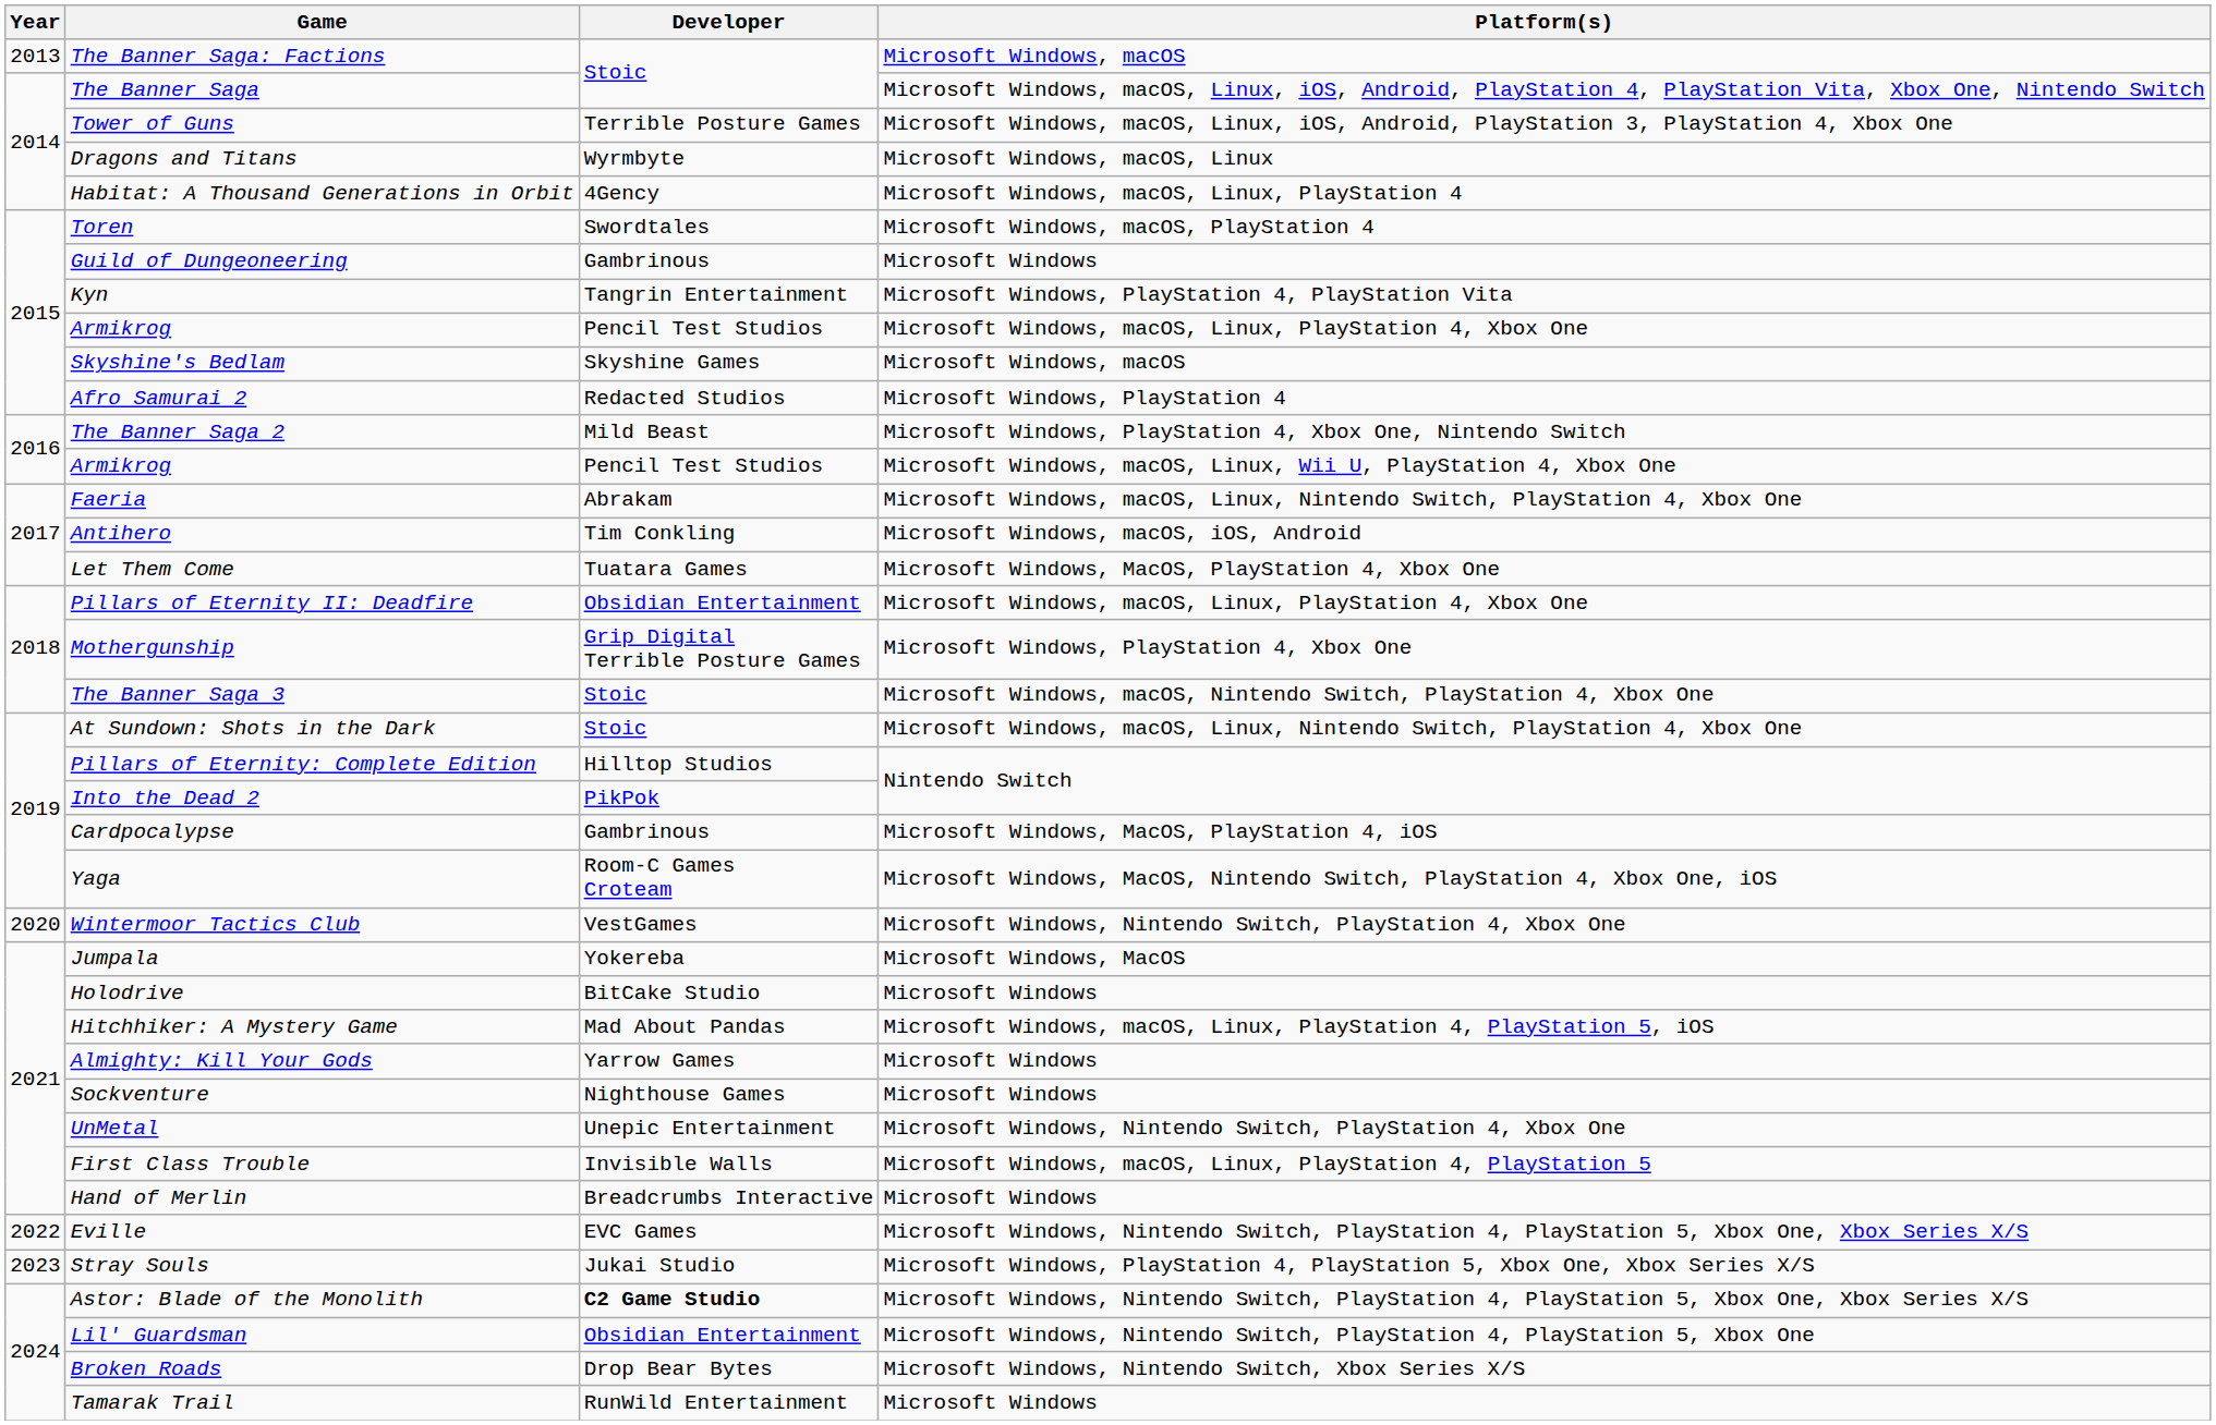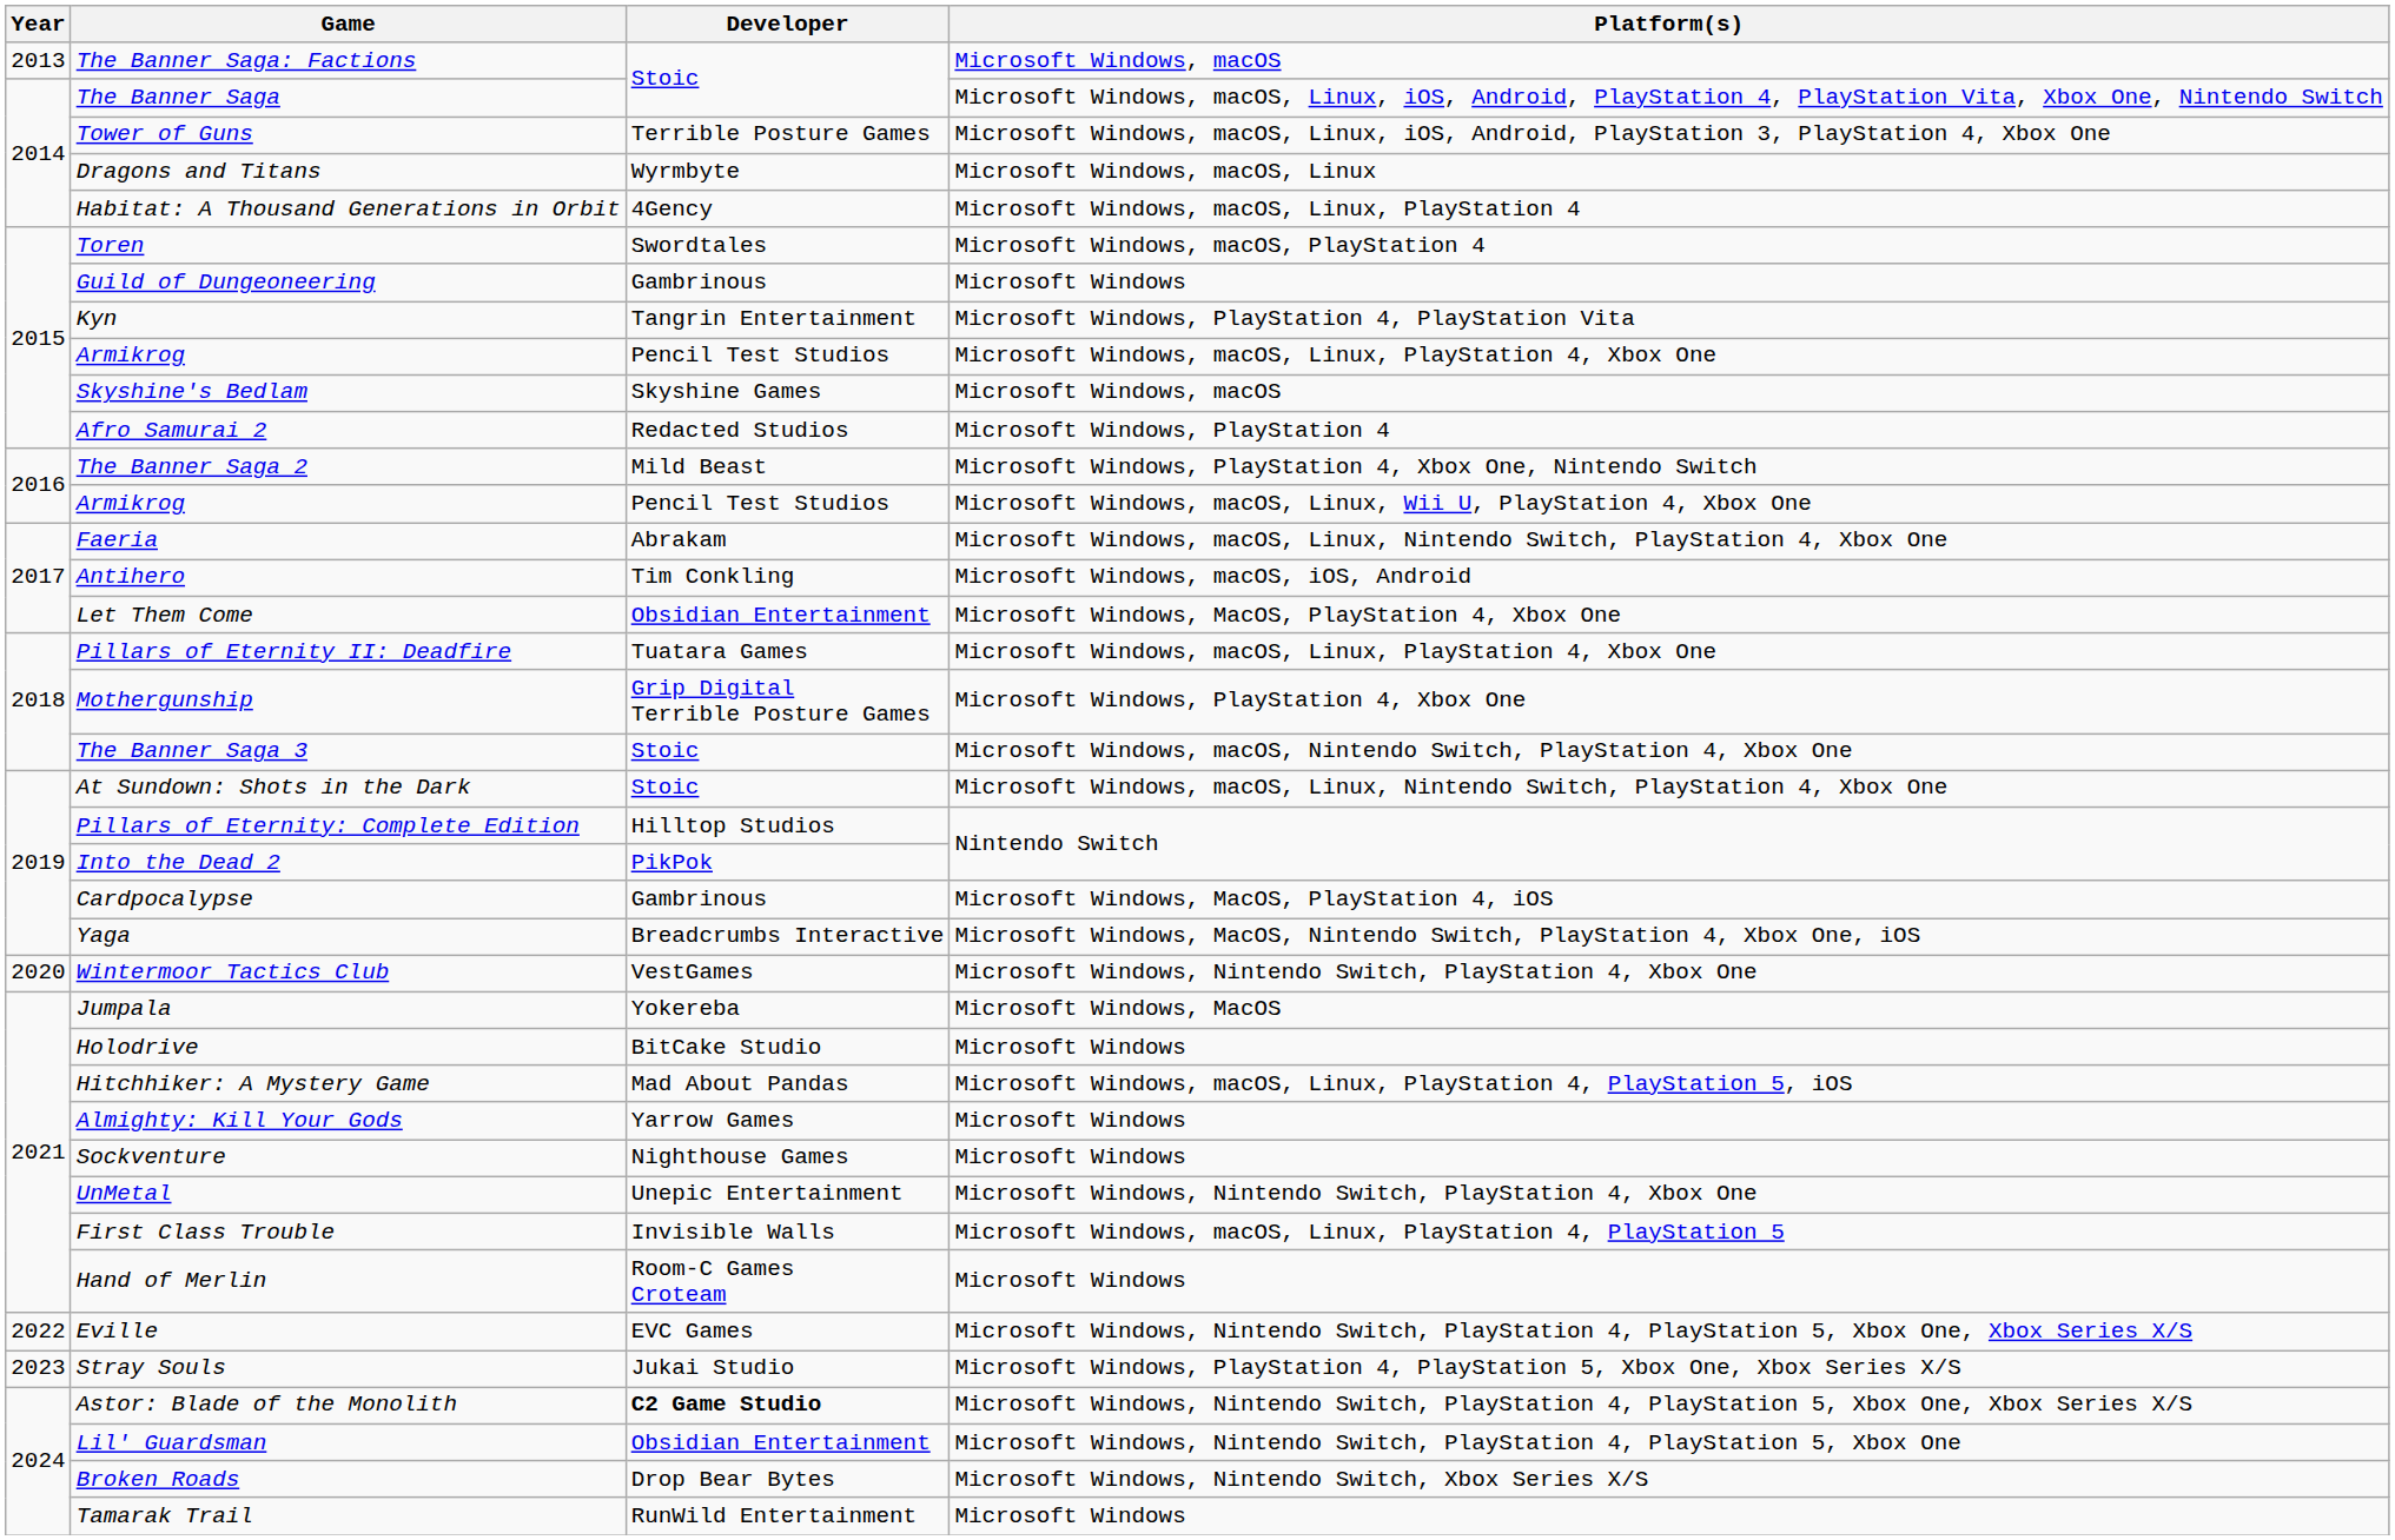 <table class="wikitable sortable">
 <tr>
 <th>Year</th>
 <th>Game</th>
 <th>Developer</th>
 <th>Platform(s)</th>
 </tr>
 <tr>
 <td>2013</td>
 <td><em><a href='#'>The Banner Saga: Factions</a></em></td>
 <td rowspan="2"><a href='#'>Stoic</a></td>
 <td><a href='#'>Microsoft Windows</a>, <a href='#'>macOS</a></td>
 </tr>
 <tr>
 <td rowspan="4">2014</td>
 <td><em><a href='#'>The Banner Saga</a></em></td>
 <td>Microsoft Windows, macOS, <a href='#'>Linux</a>, <a href='#'>iOS</a>, <a href='#'>Android</a>, <a href='#'>PlayStation 4</a>, <a href='#'>PlayStation Vita</a>, <a href='#'>Xbox One</a>, <a href='#'>Nintendo Switch</a></td>
 </tr>
 <tr>
 <td><em><a href='#'>Tower of Guns</a></em></td>
 <td>Terrible Posture Games</td>
 <td>Microsoft Windows, macOS, Linux, iOS, Android, PlayStation 3, PlayStation 4, Xbox One</td>
 </tr>
 <tr>
 <td><em>Dragons and Titans</em></td>
 <td>Wyrmbyte</td>
 <td>Microsoft Windows, macOS, Linux</td>
 </tr>
 <tr>
 <td><em>Habitat: A Thousand Generations in Orbit</em></td>
 <td>4Gency</td>
 <td>Microsoft Windows, macOS, Linux, PlayStation 4</td>
 </tr>
 <tr>
 <td rowspan="6">2015</td>
 <td><em><a href='#'>Toren</a></em></td>
 <td>Swordtales</td>
 <td>Microsoft Windows, macOS, PlayStation 4</td>
 </tr>
 <tr>
 <td><em><a href='#'>Guild of Dungeoneering</a></em></td>
 <td>Gambrinous</td>
 <td>Microsoft Windows</td>
 </tr>
 <tr>
 <td><em>Kyn</em></td>
 <td>Tangrin Entertainment</td>
 <td>Microsoft Windows, PlayStation 4, PlayStation Vita</td>
 </tr>
 <tr>
 <td><em><a href='#'>Armikrog</a></em></td>
 <td>Pencil Test Studios</td>
 <td>Microsoft Windows, macOS, Linux, PlayStation 4, Xbox One</td>
 </tr>
 <tr>
 <td><em><a href='#'>Skyshine's Bedlam</a></em></td>
 <td>Skyshine Games</td>
 <td>Microsoft Windows, macOS</td>
 </tr>
 <tr>
 <td><em><a href='#'>Afro Samurai 2</a></em></td>
 <td>Redacted Studios</td>
 <td>Microsoft Windows, PlayStation 4</td>
 </tr>
 <tr>
 <td rowspan="2">2016</td>
 <td><em><a href='#'>The Banner Saga 2</a></em></td>
 <td>Mild Beast</td>
 <td>Microsoft Windows, PlayStation 4, Xbox One, Nintendo Switch</td>
 </tr>
 <tr>
 <td><em><a href='#'>Armikrog</a></em></td>
 <td>Pencil Test Studios</td>
 <td>Microsoft Windows, macOS, Linux, <a href='#'>Wii U</a>, PlayStation 4, Xbox One</td>
 </tr>
 <tr>
 <td rowspan="3">2017</td>
 <td><em><a href='#'>Faeria</a></em></td>
 <td>Abrakam</td>
 <td>Microsoft Windows, macOS, Linux, Nintendo Switch, PlayStation 4, Xbox One</td>
 </tr>
 <tr>
 <td><em><a href='#'>Antihero</a></em></td>
 <td>Tim Conkling</td>
 <td>Microsoft Windows, macOS, iOS, Android</td>
 </tr>
 <tr>
 <td><em>Let Them Come</em></td>
-<td>Tuatara Games</td>
+<td><a href='#'>Obsidian Entertainment</a></td>
 <td>Microsoft Windows, MacOS, PlayStation 4, Xbox One</td>
 </tr>
 <tr>
 <td rowspan="3">2018</td>
 <td><em><a href='#'>Pillars of Eternity II: Deadfire</a></em></td>
-<td><a href='#'>Obsidian Entertainment</a></td>
+<td>Tuatara Games</td>
 <td>Microsoft Windows, macOS, Linux, PlayStation 4, Xbox One</td>
 </tr>
 <tr>
 <td><em><a href='#'>Mothergunship</a></em></td>
 <td><a href='#'>Grip Digital</a> <br>Terrible Posture Games</td>
 <td>Microsoft Windows, PlayStation 4, Xbox One</td>
 </tr>
 <tr>
 <td><em><a href='#'>The Banner Saga 3</a></em></td>
 <td><a href='#'>Stoic</a></td>
 <td>Microsoft Windows, macOS, Nintendo Switch, PlayStation 4, Xbox One</td>
 </tr>
 <tr>
 <td rowspan="5">2019</td>
 <td><em>At Sundown: Shots in the Dark</em></td>
 <td><a href='#'>Stoic</a></td>
 <td>Microsoft Windows, macOS, Linux, Nintendo Switch, PlayStation 4, Xbox One</td>
 </tr>
 <tr>
 <td><em><a href='#'>Pillars of Eternity: Complete Edition</a></em></td>
 <td>Hilltop Studios</td>
 <td rowspan="2">Nintendo Switch</td>
 </tr>
 <tr>
 <td><em><a href='#'>Into the Dead 2</a></em></td>
 <td><a href='#'>PikPok</a></td>
 </tr>
 <tr>
 <td><em>Cardpocalypse</em></td>
 <td>Gambrinous</td>
 <td>Microsoft Windows, MacOS, PlayStation 4, iOS</td>
 </tr>
 <tr>
 <td><em>Yaga</em></td>
-<td>Room-C Games <br><a href='#'>Croteam</a></td>
+<td>Breadcrumbs Interactive</td>
 <td>Microsoft Windows, MacOS, Nintendo Switch, PlayStation 4, Xbox One, iOS</td>
 </tr>
 <tr>
 <td rowspan="1">2020</td>
 <td><em><a href='#'>Wintermoor Tactics Club</a></em></td>
 <td>VestGames</td>
 <td>Microsoft Windows, Nintendo Switch, PlayStation 4, Xbox One</td>
 </tr>
 <tr>
 <td rowspan="8">2021</td>
 <td><em>Jumpala</em></td>
 <td>Yokereba</td>
 <td>Microsoft Windows, MacOS</td>
 </tr>
 <tr>
 <td><em>Holodrive</em></td>
 <td>BitCake Studio</td>
 <td>Microsoft Windows</td>
 </tr>
 <tr>
 <td><em>Hitchhiker: A Mystery Game</em></td>
 <td>Mad About Pandas</td>
 <td>Microsoft Windows, macOS, Linux, PlayStation 4, <a href='#'>PlayStation 5</a>, iOS</td>
 </tr>
 <tr>
 <td><em><a href='#'>Almighty: Kill Your Gods</a></em></td>
 <td>Yarrow Games</td>
 <td>Microsoft Windows</td>
 </tr>
 <tr>
 <td><em>Sockventure</em></td>
 <td>Nighthouse Games</td>
 <td>Microsoft Windows</td>
 </tr>
 <tr>
 <td><em><a href='#'>UnMetal</a></em></td>
 <td>Unepic Entertainment</td>
 <td>Microsoft Windows, Nintendo Switch, PlayStation 4, Xbox One</td>
 </tr>
 <tr>
 <td><em>First Class Trouble</em></td>
 <td>Invisible Walls</td>
 <td>Microsoft Windows, macOS, Linux, PlayStation 4, <a href='#'>PlayStation 5</a></td>
 </tr>
 <tr>
 <td><em>Hand of Merlin</em></td>
-<td>Breadcrumbs Interactive</td>
+<td>Room-C Games <br><a href='#'>Croteam</a></td>
 <td>Microsoft Windows</td>
 </tr>
 <tr>
 <td rowspan="1">2022</td>
 <td><em>Eville</em></td>
 <td>EVC Games</td>
 <td>Microsoft Windows, Nintendo Switch, PlayStation 4, PlayStation 5, Xbox One, <a href='#'>Xbox Series X/S</a></td>
 </tr>
 <tr>
 <td rowspan="1">2023</td>
 <td><em>Stray Souls</em></td>
 <td>Jukai Studio</td>
 <td>Microsoft Windows, PlayStation 4, PlayStation 5, Xbox One, Xbox Series X/S</td>
 </tr>
 <tr>
 <td rowspan="4">2024</td>
 <td><em>Astor: Blade of the Monolith</em></td>
 <td><strong>C2 Game Studio</strong></td>
 <td>Microsoft Windows, Nintendo Switch, PlayStation 4, PlayStation 5, Xbox One, Xbox Series X/S</td>
 </tr>
 <tr>
 <td><em><a href='#'>Lil' Guardsman</a></em></td>
 <td><a href='#'>Obsidian Entertainment</a></td>
 <td>Microsoft Windows, Nintendo Switch, PlayStation 4, PlayStation 5, Xbox One</td>
 </tr>
 <tr>
 <td><a href='#'><em>Broken Roads</em></a></td>
 <td>Drop Bear Bytes</td>
 <td>Microsoft Windows, Nintendo Switch, Xbox Series X/S</td>
 </tr>
 <tr>
 <td><em>Tamarak Trail</em></td>
 <td>RunWild Entertainment</td>
 <td>Microsoft Windows</td>
 </tr>
 </table>
